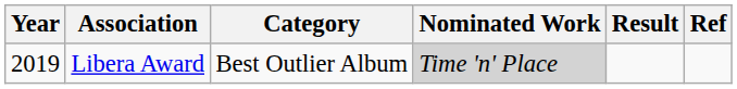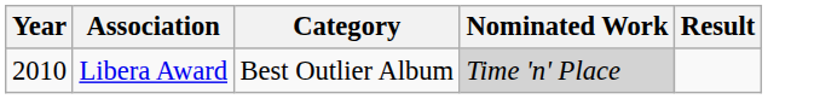 <table class= " wikitable">
 <tr>
 <th>Year</th>
 <th>Association</th>
 <th>Category</th>
 <th>Nominated Work</th>
 <th>Result</th>
-<th>Ref</th>
 </tr>
 <tr>
-<td>2019</td>
+<td>2010</td>
 <td><a href='#'>Libera Award</a></td>
 <td>Best Outlier Album</td>
 <td style="background: lightgrey;"><em>Time 'n' Place</em></td>
 <td></td>
-<td></td>
 </tr>
 </table>
